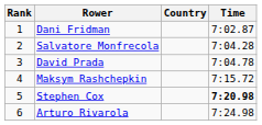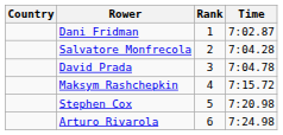 <table class="wikitable" style="text-align:center">
 <tr>
+<th>Country</th>
+<th>Rower</th>
 <th>Rank</th>
-<th>Rower</th>
-<th>Country</th>
 <th>Time</th>
 </tr>
 <tr>
+<td align="left"></td>
+<td align="left"><a href='#'>Dani Fridman</a></td>
 <td>1</td>
-<td align="left"><a href='#'>Dani Fridman</a></td>
-<td align="left"></td>
 <td>7:02.87</td>
 </tr>
 <tr>
+<td align="left"></td>
+<td align="left"><a href='#'>Salvatore Monfrecola</a></td>
 <td>2</td>
-<td align="left"><a href='#'>Salvatore Monfrecola</a></td>
-<td align="left"></td>
 <td>7:04.28</td>
 </tr>
 <tr>
+<td align="left"></td>
+<td align="left"><a href='#'>David Prada</a></td>
 <td>3</td>
-<td align="left"><a href='#'>David Prada</a></td>
-<td align="left"></td>
 <td>7:04.78</td>
 </tr>
 <tr>
+<td align="left"></td>
+<td align="left"><a href='#'>Maksym Rashchepkin</a></td>
 <td>4</td>
-<td align="left"><a href='#'>Maksym Rashchepkin</a></td>
-<td align="left"></td>
 <td>7:15.72</td>
 </tr>
 <tr>
+<td align="left"></td>
+<td align="left"><a href='#'>Stephen Cox</a></td>
 <td>5</td>
-<td align="left"><a href='#'>Stephen Cox</a></td>
-<td align="left"></td>
-<td><strong>7:20.98</strong></td>
+<td>7:20.98</td>
 </tr>
 <tr>
+<td align="left"></td>
+<td align="left"><a href='#'>Arturo Rivarola</a></td>
 <td>6</td>
-<td align="left"><a href='#'>Arturo Rivarola</a></td>
-<td align="left"></td>
 <td>7:24.98</td>
 </tr>
 </table>
